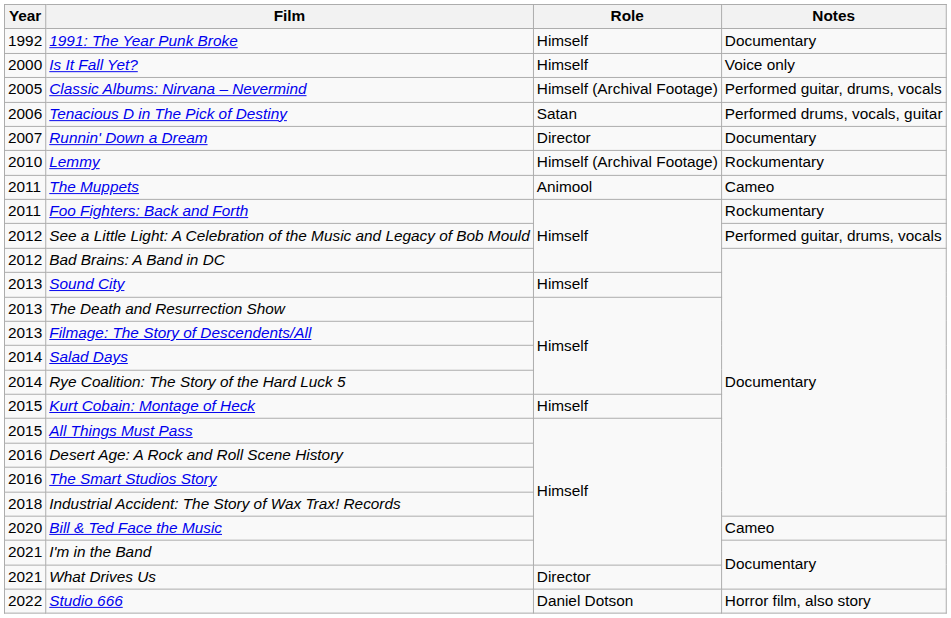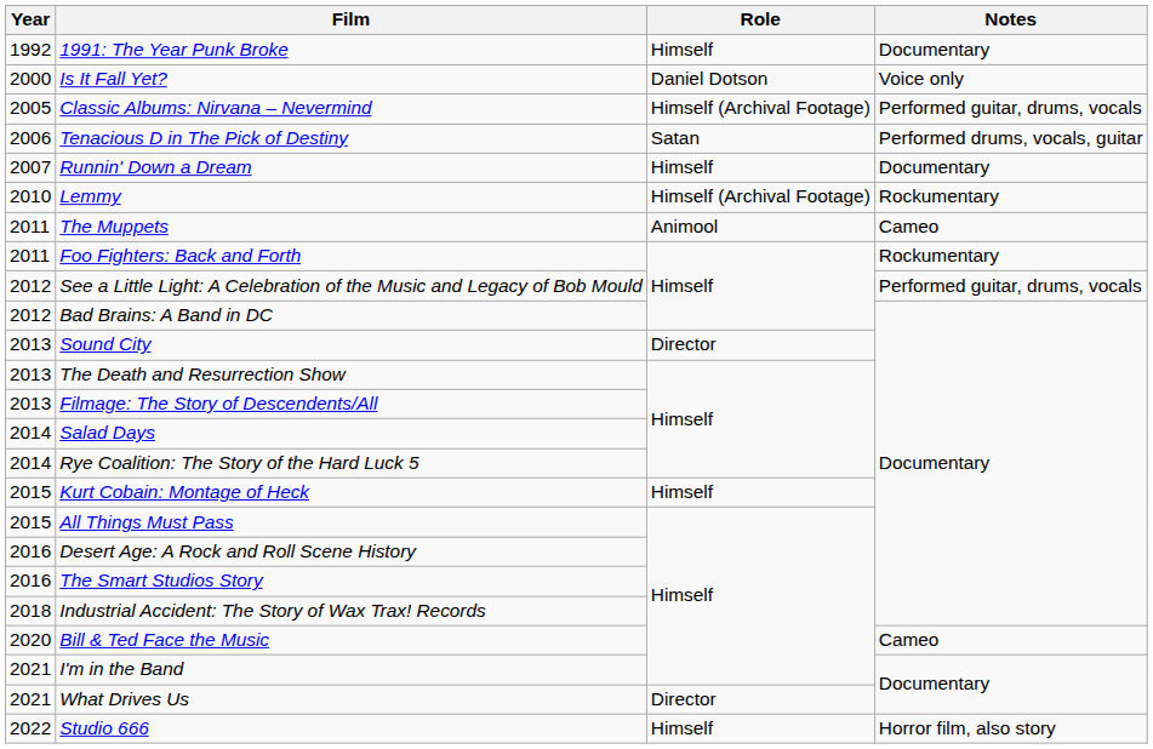 <table class="wikitable">
 <tr>
 <th>Year</th>
 <th>Film</th>
 <th>Role</th>
 <th>Notes</th>
 </tr>
 <tr>
 <td>1992</td>
 <td><em><a href='#'>1991: The Year Punk Broke</a></em></td>
 <td>Himself</td>
 <td>Documentary</td>
 </tr>
 <tr>
 <td>2000</td>
 <td><em><a href='#'>Is It Fall Yet?</a></em></td>
-<td>Himself</td>
+<td>Daniel Dotson</td>
 <td>Voice only</td>
 </tr>
 <tr>
 <td>2005</td>
 <td><em><a href='#'>Classic Albums: Nirvana – Nevermind</a></em></td>
 <td>Himself (Archival Footage)</td>
 <td>Performed guitar, drums, vocals</td>
 </tr>
 <tr>
 <td>2006</td>
 <td><em><a href='#'>Tenacious D in The Pick of Destiny</a></em></td>
 <td>Satan</td>
 <td>Performed drums, vocals, guitar</td>
 </tr>
 <tr>
 <td>2007</td>
 <td><em><a href='#'>Runnin' Down a Dream</a></em></td>
-<td>Director</td>
+<td>Himself</td>
 <td>Documentary</td>
 </tr>
 <tr>
 <td>2010</td>
 <td><em><a href='#'>Lemmy</a></em></td>
 <td>Himself (Archival Footage)</td>
 <td>Rockumentary</td>
 </tr>
 <tr>
 <td>2011</td>
 <td><em><a href='#'>The Muppets</a></em></td>
 <td>Animool</td>
 <td>Cameo</td>
 </tr>
 <tr>
 <td>2011</td>
 <td><em><a href='#'>Foo Fighters: Back and Forth</a></em></td>
 <td rowspan="3">Himself</td>
 <td>Rockumentary</td>
 </tr>
 <tr>
 <td>2012</td>
 <td><em>See a Little Light: A Celebration of the Music and Legacy of Bob Mould</em></td>
 <td>Performed guitar, drums, vocals</td>
 </tr>
 <tr>
 <td>2012</td>
 <td><em>Bad Brains: A Band in DC</em></td>
 <td rowspan="11">Documentary</td>
 </tr>
 <tr>
 <td>2013</td>
 <td><em><a href='#'>Sound City</a></em></td>
-<td>Himself</td>
+<td>Director</td>
 </tr>
 <tr>
 <td>2013</td>
 <td><em>The Death and Resurrection Show</em></td>
 <td rowspan="4">Himself</td>
 </tr>
 <tr>
 <td>2013</td>
 <td><em><a href='#'>Filmage: The Story of Descendents/All</a></em></td>
 </tr>
 <tr>
 <td>2014</td>
 <td><em><a href='#'>Salad Days</a></em></td>
 </tr>
 <tr>
 <td>2014</td>
 <td><em>Rye Coalition: The Story of the Hard Luck 5</em></td>
 </tr>
 <tr>
 <td>2015</td>
 <td><em><a href='#'>Kurt Cobain: Montage of Heck</a></em></td>
 <td>Himself</td>
 </tr>
 <tr>
 <td>2015</td>
 <td><em><a href='#'>All Things Must Pass</a></em></td>
 <td rowspan="6">Himself</td>
 </tr>
 <tr>
 <td>2016</td>
 <td><em>Desert Age: A Rock and Roll Scene History</em></td>
 </tr>
 <tr>
 <td>2016</td>
 <td><em><a href='#'>The Smart Studios Story</a></em></td>
 </tr>
 <tr>
 <td>2018</td>
 <td><em>Industrial Accident: The Story of Wax Trax! Records</em></td>
 </tr>
 <tr>
 <td>2020</td>
 <td><em><a href='#'>Bill & Ted Face the Music</a></em></td>
 <td>Cameo</td>
 </tr>
 <tr>
 <td>2021</td>
 <td><em>I'm in the Band</em></td>
 <td rowspan="2">Documentary</td>
 </tr>
 <tr>
 <td>2021</td>
 <td><em>What Drives Us</em></td>
 <td>Director</td>
 </tr>
 <tr>
 <td>2022</td>
 <td><em><a href='#'>Studio 666</a></em></td>
-<td>Daniel Dotson</td>
+<td>Himself</td>
 <td>Horror film, also story</td>
 </tr>
 </table>
